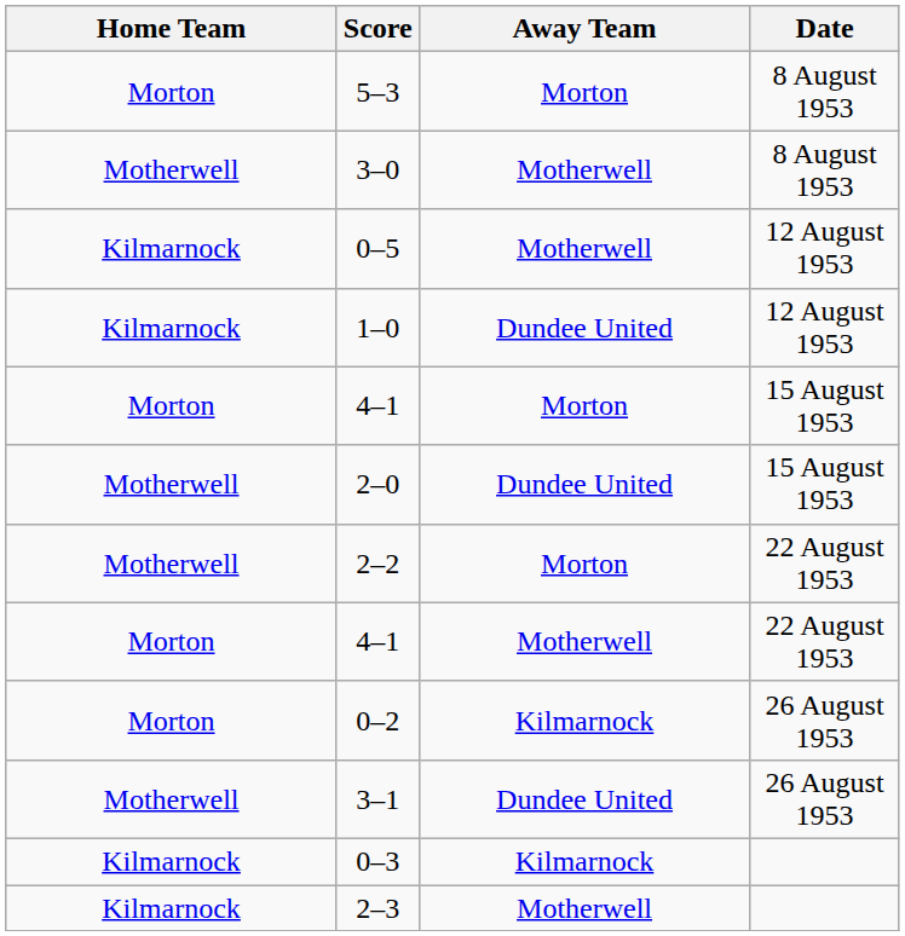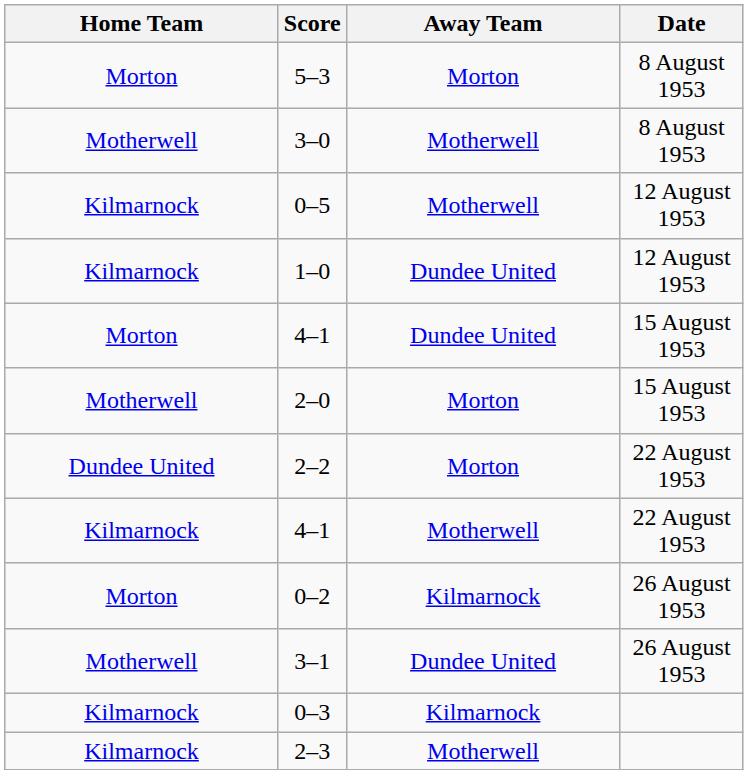 <table class="wikitable" style="text-align:center;">
 <tr>
 <th width=175>Home Team</th>
 <th width=20>Score</th>
 <th width=175>Away Team</th>
 <th width= 75>Date</th>
 </tr>
 <tr>
 <td><a href='#'>Morton</a></td>
 <td>5–3</td>
 <td><a href='#'>Morton</a></td>
 <td>8 August 1953</td>
 </tr>
 <tr>
 <td><a href='#'>Motherwell</a></td>
 <td>3–0</td>
 <td><a href='#'>Motherwell</a></td>
 <td>8 August 1953</td>
 </tr>
 <tr>
 <td><a href='#'>Kilmarnock</a></td>
 <td>0–5</td>
 <td><a href='#'>Motherwell</a></td>
 <td>12 August 1953</td>
 </tr>
 <tr>
 <td><a href='#'>Kilmarnock</a></td>
 <td>1–0</td>
 <td><a href='#'>Dundee United</a></td>
 <td>12 August 1953</td>
 </tr>
 <tr>
 <td><a href='#'>Morton</a></td>
 <td>4–1</td>
-<td><a href='#'>Morton</a></td>
+<td><a href='#'>Dundee United</a></td>
 <td>15 August 1953</td>
 </tr>
 <tr>
 <td><a href='#'>Motherwell</a></td>
 <td>2–0</td>
-<td><a href='#'>Dundee United</a></td>
+<td><a href='#'>Morton</a></td>
 <td>15 August 1953</td>
 </tr>
 <tr>
-<td><a href='#'>Motherwell</a></td>
+<td><a href='#'>Dundee United</a></td>
 <td>2–2</td>
 <td><a href='#'>Morton</a></td>
 <td>22 August 1953</td>
 </tr>
 <tr>
-<td><a href='#'>Morton</a></td>
+<td><a href='#'>Kilmarnock</a></td>
 <td>4–1</td>
 <td><a href='#'>Motherwell</a></td>
 <td>22 August 1953</td>
 </tr>
 <tr>
 <td><a href='#'>Morton</a></td>
 <td>0–2</td>
 <td><a href='#'>Kilmarnock</a></td>
 <td>26 August 1953</td>
 </tr>
 <tr>
 <td><a href='#'>Motherwell</a></td>
 <td>3–1</td>
 <td><a href='#'>Dundee United</a></td>
 <td>26 August 1953</td>
 </tr>
 <tr>
 <td><a href='#'>Kilmarnock</a></td>
 <td>0–3</td>
 <td><a href='#'>Kilmarnock</a></td>
 <td></td>
 </tr>
 <tr>
 <td><a href='#'>Kilmarnock</a></td>
 <td>2–3</td>
 <td><a href='#'>Motherwell</a></td>
 <td></td>
 </tr>
 <tr>
 </tr>
 </table>
